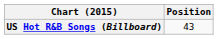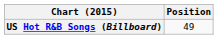 <table class="wikitable sortable plainrowheaders" style="text-align:center">
 <tr>
 <th scope="col">Chart (2015)</th>
 <th scope="col">Position</th>
 </tr>
 <tr>
 <th scope="row">US <a href='#'>Hot R&B Songs</a> (<em>Billboard</em>)</th>
-<td>43</td>
+<td>49</td>
 </tr>
 </table>
